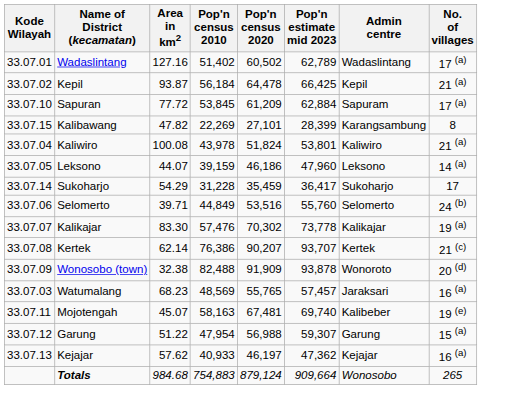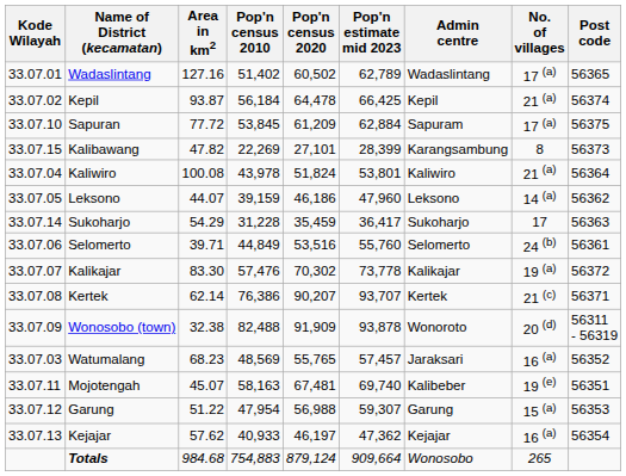 <table class="sortable wikitable">
 <tr>
 <th>Kode <br>Wilayah</th>
 <th>Name of<br>District<br>(<em>kecamatan</em>)</th>
 <th>Area <br> in<br>km<sup>2</sup></th>
 <th>Pop'n<br>census<br>2010</th>
 <th>Pop'n<br>census<br>2020</th>
 <th>Pop'n<br>estimate<br>mid 2023</th>
 <th>Admin<br>centre</th>
 <th>No.<br>of<br>villages</th>
+<th>Post<br>code</th>
 </tr>
 <tr>
 <td>33.07.01</td>
 <td><a href='#'>Wadaslintang</a></td>
 <td align="right">127.16</td>
 <td align="right">51,402</td>
 <td align="right">60,502</td>
 <td align="right">62,789</td>
 <td>Wadaslintang</td>
 <td align="center">17 <sup>(a)</sup></td>
+<td>56365</td>
 </tr>
 <tr>
 <td>33.07.02</td>
 <td>Kepil</td>
 <td align="right">93.87</td>
 <td align="right">56,184</td>
 <td align="right">64,478</td>
 <td align="right">66,425</td>
 <td>Kepil</td>
 <td align="center">21 <sup>(a)</sup></td>
+<td>56374</td>
 </tr>
 <tr>
 <td>33.07.10</td>
 <td>Sapuran</td>
 <td align="right">77.72</td>
 <td align="right">53,845</td>
 <td align="right">61,209</td>
 <td align="right">62,884</td>
 <td>Sapuram</td>
 <td align="center">17 <sup>(a)</sup></td>
+<td>56375</td>
 </tr>
 <tr>
 <td>33.07.15</td>
 <td>Kalibawang</td>
 <td align="right">47.82</td>
 <td align="right">22,269</td>
 <td align="right">27,101</td>
 <td align="right">28,399</td>
 <td>Karangsambung</td>
 <td align="center">8</td>
+<td>56373</td>
 </tr>
 <tr>
 <td>33.07.04</td>
 <td>Kaliwiro</td>
 <td align="right">100.08</td>
 <td align="right">43,978</td>
 <td align="right">51,824</td>
 <td align="right">53,801</td>
 <td>Kaliwiro</td>
 <td align="center">21 <sup>(a)</sup></td>
+<td>56364</td>
 </tr>
 <tr>
 <td>33.07.05</td>
 <td>Leksono</td>
 <td align="right">44.07</td>
 <td align="right">39,159</td>
 <td align="right">46,186</td>
 <td align="right">47,960</td>
 <td>Leksono</td>
 <td align="center">14 <sup>(a)</sup></td>
+<td>56362</td>
 </tr>
 <tr>
 <td>33.07.14</td>
 <td>Sukoharjo</td>
 <td align="right">54.29</td>
 <td align="right">31,228</td>
 <td align="right">35,459</td>
 <td align="right">36,417</td>
 <td>Sukoharjo</td>
 <td align="center">17</td>
+<td>56363</td>
 </tr>
 <tr>
 <td>33.07.06</td>
 <td>Selomerto</td>
 <td align="right">39.71</td>
 <td align="right">44,849</td>
 <td align="right">53,516</td>
 <td align="right">55,760</td>
 <td>Selomerto</td>
 <td align="center">24 <sup>(b)</sup></td>
+<td>56361</td>
 </tr>
 <tr>
 <td>33.07.07</td>
 <td>Kalikajar</td>
 <td align="right">83.30</td>
 <td align="right">57,476</td>
 <td align="right">70,302</td>
 <td align="right">73,778</td>
 <td>Kalikajar</td>
 <td align="center">19 <sup>(a)</sup></td>
+<td>56372</td>
 </tr>
 <tr>
 <td>33.07.08</td>
 <td>Kertek</td>
 <td align="right">62.14</td>
 <td align="right">76,386</td>
 <td align="right">90,207</td>
 <td align="right">93,707</td>
 <td>Kertek</td>
 <td align="center">21 <sup>(c)</sup></td>
+<td>56371</td>
 </tr>
 <tr>
 <td>33.07.09</td>
 <td><a href='#'>Wonosobo (town)</a></td>
 <td align="right">32.38</td>
 <td align="right">82,488</td>
 <td align="right">91,909</td>
 <td align="right">93,878</td>
 <td>Wonoroto</td>
 <td align="center">20 <sup>(d)</sup></td>
+<td>56311<br>- 56319</td>
 </tr>
 <tr>
 <td>33.07.03</td>
 <td>Watumalang</td>
 <td align="right">68.23</td>
 <td align="right">48,569</td>
 <td align="right">55,765</td>
 <td align="right">57,457</td>
 <td>Jaraksari</td>
 <td align="center">16 <sup>(a)</sup></td>
+<td>56352</td>
 </tr>
 <tr>
 <td>33.07.11</td>
 <td>Mojotengah</td>
 <td align="right">45.07</td>
 <td align="right">58,163</td>
 <td align="right">67,481</td>
 <td align="right">69,740</td>
 <td>Kalibeber</td>
 <td align="center">19 <sup>(e)</sup></td>
+<td>56351</td>
 </tr>
 <tr>
 <td>33.07.12</td>
 <td>Garung</td>
 <td align="right">51.22</td>
 <td align="right">47,954</td>
 <td align="right">56,988</td>
 <td align="right">59,307</td>
 <td>Garung</td>
 <td align="center">15 <sup>(a)</sup></td>
+<td>56353</td>
 </tr>
 <tr>
 <td>33.07.13</td>
 <td>Kejajar</td>
 <td align="right">57.62</td>
 <td align="right">40,933</td>
 <td align="right">46,197</td>
 <td align="right">47,362</td>
 <td>Kejajar</td>
 <td align="center">16 <sup>(a)</sup></td>
+<td>56354</td>
 </tr>
 <tr>
 <td></td>
 <td><strong><em>Totals</em></strong></td>
 <td align="right"><em>984.68</em></td>
 <td align="right"><em>754,883</em></td>
 <td align="right"><em>879,124</em></td>
 <td align="right"><em>909,664</em></td>
 <td><em>Wonosobo</em></td>
 <td align="center"><em>265</em></td>
+<td></td>
 </tr>
 </table>
